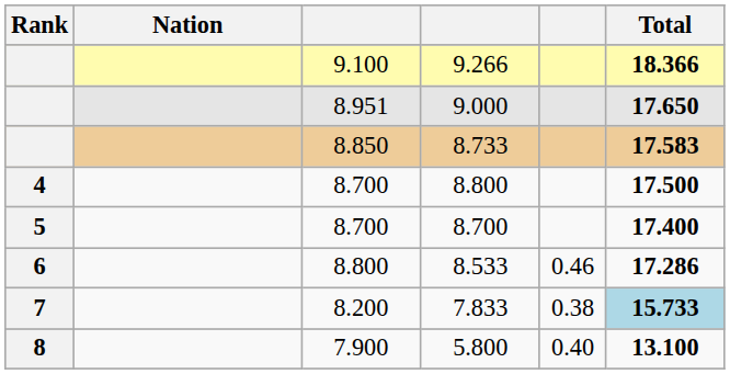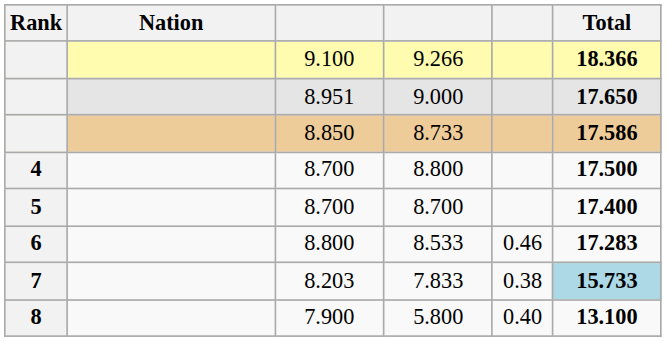 <table class="wikitable sortable" style="text-align:center; font-size:85%">
 <tr>
 <th scope="col" style="width:25px;">Rank</th>
 <th ! scope="col" style="width:120px;">Nation</th>
 <th ! scope="col" style="width:60px;"></th>
 <th ! scope="col" style="width:60px;"></th>
 <th ! scope="col" style="width:30px;"></th>
 <th ! scope="col" style="width:60px;">Total</th>
 </tr>
 <tr bgcolor=fffcaf>
 <th scope=row></th>
 <td align=left></td>
 <td>9.100</td>
 <td>9.266</td>
 <td></td>
 <td><strong>18.366</strong></td>
 </tr>
 <tr bgcolor=e5e5e5>
 <th scope=row></th>
 <td align=left></td>
 <td>8.951</td>
 <td>9.000</td>
 <td></td>
 <td><strong>17.650</strong></td>
 </tr>
 <tr bgcolor=eecc99>
 <th scope=row></th>
 <td align=left></td>
 <td>8.850</td>
 <td>8.733</td>
 <td></td>
-<td><strong>17.583</strong></td>
+<td><strong>17.586</strong></td>
 </tr>
 <tr>
 <th scope=row>4</th>
 <td align=left></td>
 <td>8.700</td>
 <td>8.800</td>
 <td></td>
 <td><strong>17.500</strong></td>
 </tr>
 <tr>
 <th scope=row>5</th>
 <td align=left></td>
 <td>8.700</td>
 <td>8.700</td>
 <td></td>
 <td><strong>17.400</strong></td>
 </tr>
 <tr>
 <th scope=row>6</th>
 <td align=left></td>
 <td>8.800</td>
 <td>8.533</td>
 <td>0.46</td>
-<td><strong>17.286</strong></td>
+<td><strong>17.283</strong></td>
 </tr>
 <tr>
 <th scope=row>7</th>
 <td align=left></td>
-<td>8.200</td>
+<td>8.203</td>
 <td>7.833</td>
 <td>0.38</td>
 <td style="background: lightblue;"><strong>15.733</strong></td>
 </tr>
 <tr>
 <th scope=row>8</th>
 <td align=left></td>
 <td>7.900</td>
 <td>5.800</td>
 <td>0.40</td>
 <td><strong>13.100</strong></td>
 </tr>
 </table>
